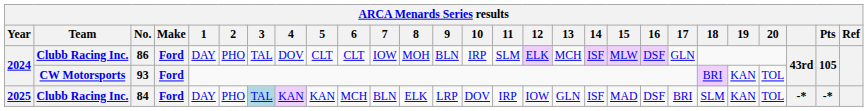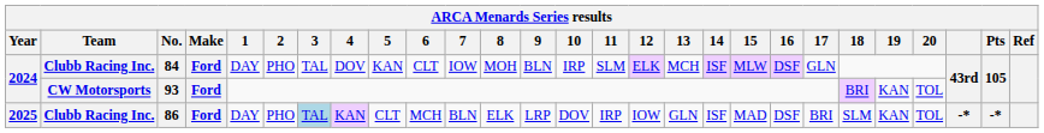 <table class="wikitable" style="text-align:center; font-size:75%">
 <tr>
 <th colspan=48><a href='#'>ARCA Menards Series</a> results</th>
 </tr>
 <tr>
 <th>Year</th>
 <th>Team</th>
 <th>No.</th>
 <th>Make</th>
 <th>1</th>
 <th>2</th>
 <th>3</th>
 <th>4</th>
 <th>5</th>
 <th>6</th>
 <th>7</th>
 <th>8</th>
 <th>9</th>
 <th>10</th>
 <th>11</th>
 <th>12</th>
 <th>13</th>
 <th>14</th>
 <th>15</th>
 <th>16</th>
 <th>17</th>
 <th>18</th>
 <th>19</th>
 <th>20</th>
 <th></th>
 <th>Pts</th>
 <th>Ref</th>
 </tr>
 <tr>
 <th rowspan=2><a href='#'>2024</a></th>
 <th><a href='#'>Clubb Racing Inc.</a></th>
-<th>86</th>
+<th>84</th>
 <th><a href='#'>Ford</a></th>
 <td><a href='#'>DAY</a></td>
 <td><a href='#'>PHO</a></td>
 <td><a href='#'>TAL</a></td>
 <td><a href='#'>DOV</a></td>
-<td><a href='#'>CLT</a></td>
+<td><a href='#'>KAN</a></td>
 <td><a href='#'>CLT</a></td>
 <td><a href='#'>IOW</a></td>
 <td><a href='#'>MOH</a></td>
 <td><a href='#'>BLN</a></td>
 <td><a href='#'>IRP</a></td>
 <td><a href='#'>SLM</a></td>
 <td style="background:#EFCFFF;"><a href='#'>ELK</a><br></td>
 <td><a href='#'>MCH</a></td>
 <td style="background:#EFCFFF;"><a href='#'>ISF</a><br></td>
 <td style="background:#EFCFFF;"><a href='#'>MLW</a><br></td>
 <td style="background:#EFCFFF;"><a href='#'>DSF</a><br></td>
 <td><a href='#'>GLN</a></td>
 <td colspan=3></td>
 <th rowspan=2>43rd</th>
 <th rowspan=2>105</th>
 <th rowspan=2></th>
 </tr>
 <tr>
 <th><a href='#'>CW Motorsports</a></th>
 <th>93</th>
 <th><a href='#'>Ford</a></th>
 <td colspan=17></td>
 <td style="background:#EFCFFF;"><a href='#'>BRI</a><br></td>
 <td><a href='#'>KAN</a></td>
 <td><a href='#'>TOL</a></td>
 </tr>
 <tr>
 <th><a href='#'>2025</a></th>
 <th><a href='#'>Clubb Racing Inc.</a></th>
-<th>84</th>
+<th>86</th>
 <th><a href='#'>Ford</a></th>
 <td><a href='#'>DAY</a></td>
 <td><a href='#'>PHO</a></td>
 <td style="background: lightblue;"><a href='#'>TAL</a></td>
 <td style="background:#EFCFFF;"><a href='#'>KAN</a><br></td>
-<td><a href='#'>KAN</a></td>
+<td><a href='#'>CLT</a></td>
 <td><a href='#'>MCH</a></td>
 <td><a href='#'>BLN</a></td>
 <td><a href='#'>ELK</a></td>
 <td><a href='#'>LRP</a></td>
 <td><a href='#'>DOV</a></td>
 <td><a href='#'>IRP</a></td>
 <td><a href='#'>IOW</a></td>
 <td><a href='#'>GLN</a></td>
 <td><a href='#'>ISF</a></td>
 <td><a href='#'>MAD</a></td>
 <td><a href='#'>DSF</a></td>
 <td><a href='#'>BRI</a></td>
 <td><a href='#'>SLM</a></td>
 <td><a href='#'>KAN</a></td>
 <td><a href='#'>TOL</a></td>
 <th>-*</th>
 <th>-*</th>
 <th></th>
 </tr>
 </table>
